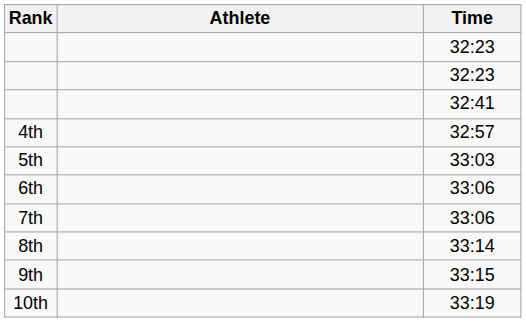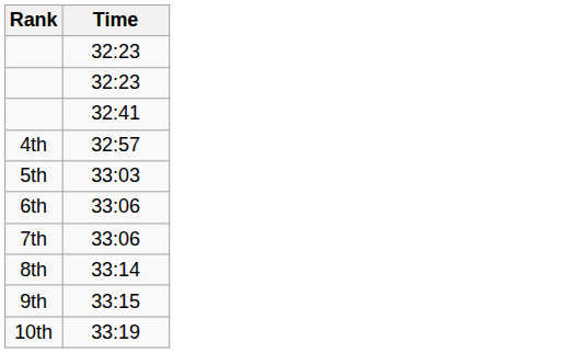 <table class=wikitable style=text-align:center>
 <tr>
 <th>Rank</th>
-<th style="width: 20em">Athlete</th>
 <th style="width: 5em">Time</th>
 </tr>
 <tr>
 <td></td>
-<td align=left></td>
 <td>32:23</td>
 </tr>
 <tr>
 <td></td>
-<td align=left></td>
 <td>32:23</td>
 </tr>
 <tr>
 <td></td>
-<td align=left></td>
 <td>32:41</td>
 </tr>
 <tr>
 <td>4th</td>
-<td align=left></td>
 <td>32:57</td>
 </tr>
 <tr>
 <td>5th</td>
-<td align=left></td>
 <td>33:03</td>
 </tr>
 <tr>
 <td>6th</td>
-<td align=left></td>
 <td>33:06</td>
 </tr>
 <tr>
 <td>7th</td>
-<td align=left></td>
 <td>33:06</td>
 </tr>
 <tr>
 <td>8th</td>
-<td align=left></td>
 <td>33:14</td>
 </tr>
 <tr>
 <td>9th</td>
-<td align=left></td>
 <td>33:15</td>
 </tr>
 <tr>
 <td>10th</td>
-<td align=left></td>
 <td>33:19</td>
 </tr>
 </table>
